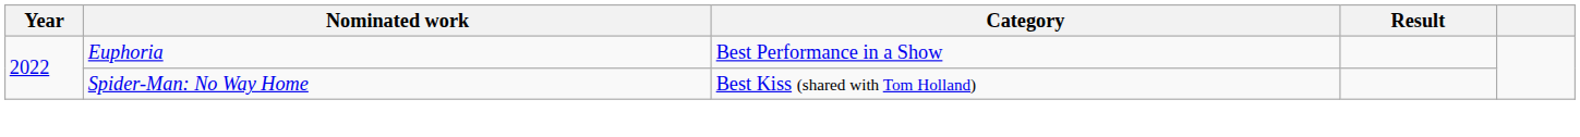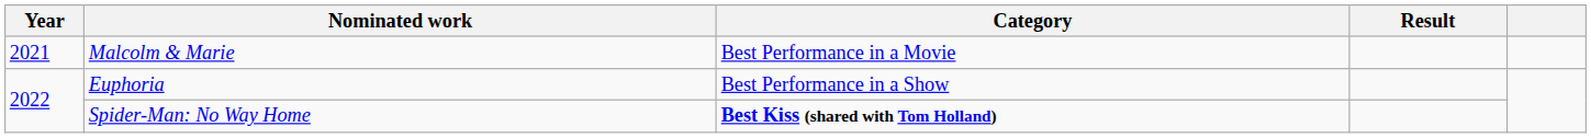 <table class="wikitable plainrowheaders" style="width:100%;">
 <tr>
 <th scope="col" style="width:5%;">Year</th>
 <th scope="col" style="width:40%;">Nominated work</th>
 <th scope="col" style="width:40%;">Category</th>
 <th scope="col" style="width:10%;">Result</th>
 <th scope="col" style="width:5%;"></th>
+</tr>
+<tr>
+<td><a href='#'>2021</a></td>
+<td><em><a href='#'>Malcolm & Marie</a></em></td>
+<td><a href='#'>Best Performance in a Movie</a></td>
+<td></td>
+<td style="text-align:center;"></td>
 </tr>
 <tr>
 <td rowspan="2"><a href='#'>2022</a></td>
 <td><em><a href='#'>Euphoria</a></em></td>
 <td><a href='#'>Best Performance in a Show</a></td>
 <td></td>
 <td style="text-align:center;" rowspan="2"></td>
 </tr>
 <tr>
 <td><em><a href='#'>Spider-Man: No Way Home</a></em></td>
-<td><a href='#'>Best Kiss</a> <small>(shared with <a href='#'>Tom Holland</a>)</small></td>
+<td><strong><a href='#'>Best Kiss</a> <small>(shared with <a href='#'>Tom Holland</a>)</small></strong></td>
 <td></td>
 </tr>
 </table>
